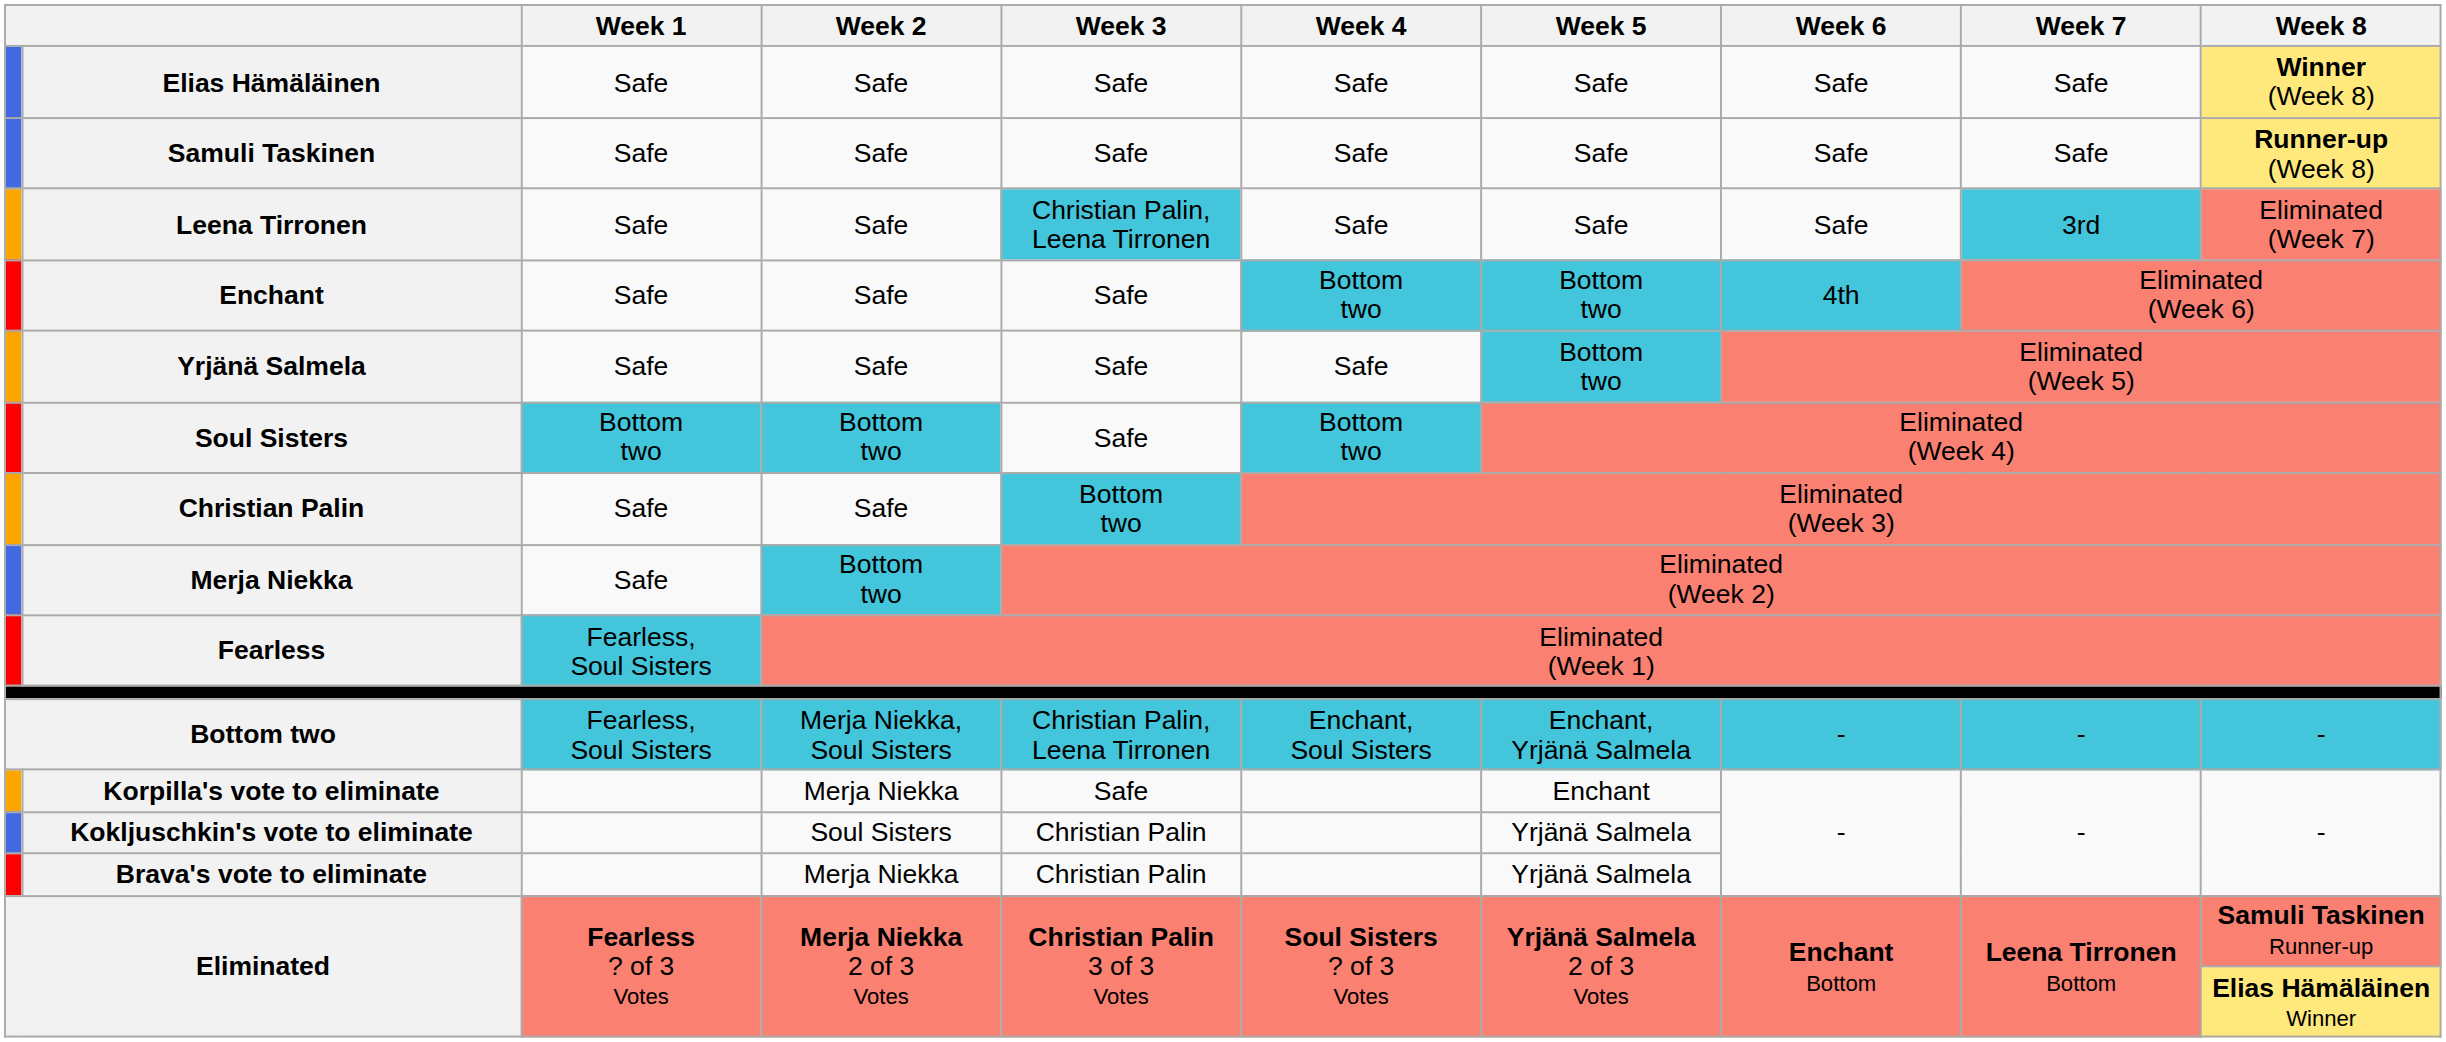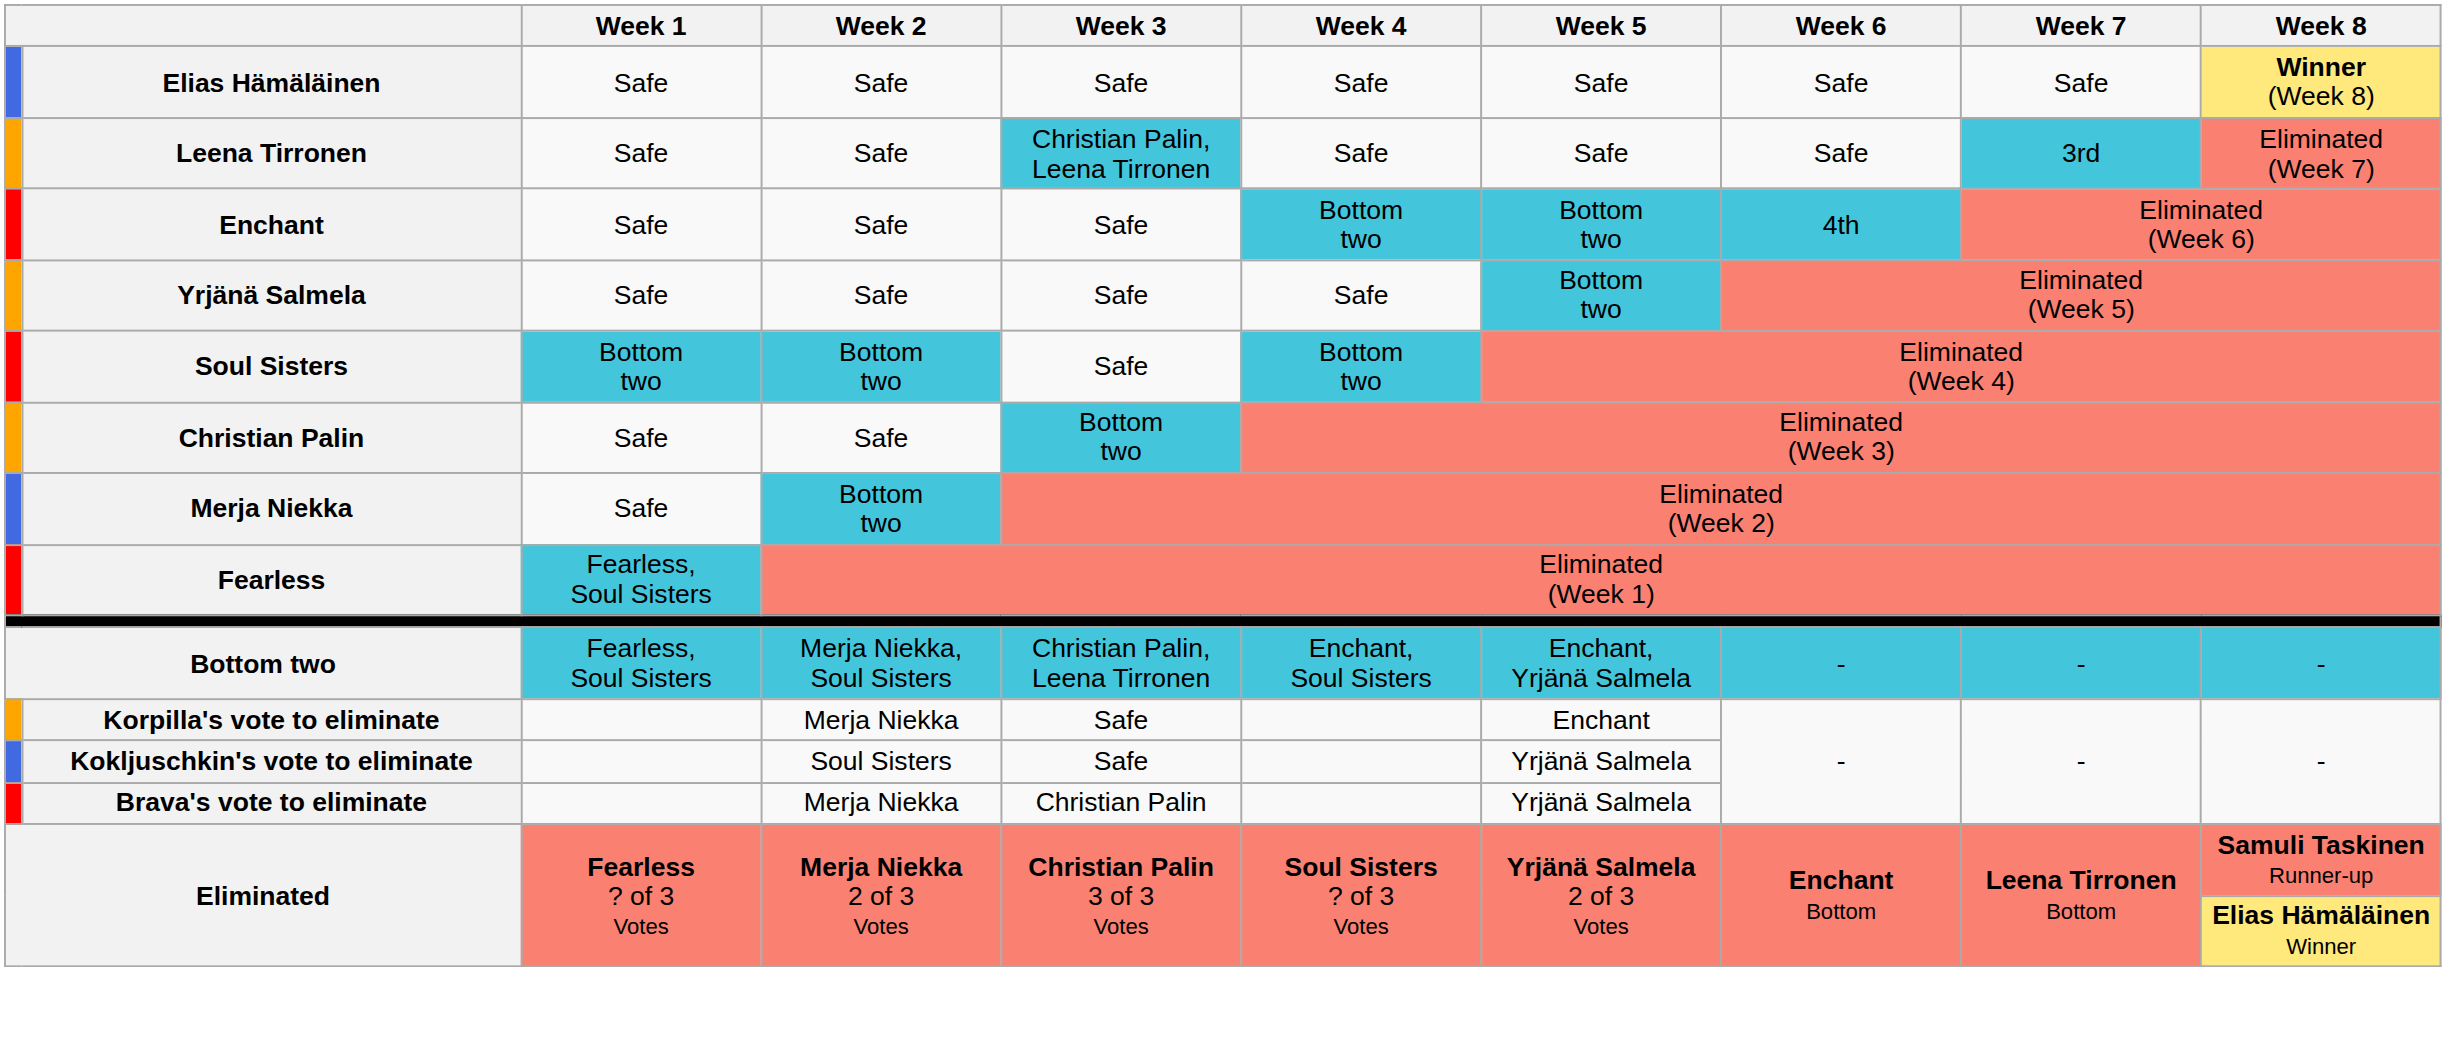 <table class="wikitable" style="text-align:center; font-size:85%">
 <tr>
 <th style="width:15%" colspan=2></th>
 <th style="width:7%">Week 1</th>
 <th style="width:7%">Week 2</th>
 <th style="width:7%">Week 3</th>
 <th style="width:7%">Week 4</th>
 <th style="width:7%">Week 5</th>
 <th style="width:7%">Week 6</th>
 <th style="width:7%">Week 7</th>
 <th style="width:7%">Week 8</th>
 </tr>
 <tr>
 <th style="background:#4169E1"></th>
 <th>Elias Hämäläinen</th>
 <td style="background:#">Safe</td>
 <td>Safe</td>
 <td style="background:#">Safe</td>
 <td>Safe</td>
 <td style="background:#">Safe</td>
 <td>Safe</td>
 <td>Safe</td>
 <td style="background:#FFE87C"><strong>Winner</strong><br>(Week 8)</td>
-</tr>
-<tr>
-<th style="background:#4169E1"></th>
-<th>Samuli Taskinen</th>
-<td>Safe</td>
-<td>Safe</td>
-<td>Safe</td>
-<td>Safe</td>
-<td>Safe</td>
-<td>Safe</td>
-<td style="background:#">Safe</td>
-<td style="background:#FFE87C"><strong>Runner-up</strong><br>(Week 8)</td>
 </tr>
 <tr>
 <th style="background:#FFA500"></th>
 <th>Leena Tirronen</th>
 <td>Safe</td>
 <td>Safe</td>
 <td style="background:#43C6DB">Christian Palin,<br>Leena Tirronen</td>
 <td>Safe</td>
 <td>Safe</td>
 <td>Safe</td>
 <td style="background:#43C6DB">3rd</td>
 <td style="background:#FA8072">Eliminated<br>(Week 7)</td>
 </tr>
 <tr>
 <th style="background:#FF0000"></th>
 <th>Enchant</th>
 <td>Safe</td>
 <td>Safe</td>
 <td>Safe</td>
 <td style="background:#43C6DB">Bottom<br>two</td>
 <td style="background:#43C6DB">Bottom<br>two</td>
 <td style="background:#43C6DB">4th</td>
 <td style="background:#FA8072" colspan=2>Eliminated<br>(Week 6)</td>
 </tr>
 <tr>
 <th style="background:#FFA500"></th>
 <th>Yrjänä Salmela</th>
 <td>Safe</td>
 <td>Safe</td>
 <td>Safe</td>
 <td>Safe</td>
 <td style="background:#43C6DB">Bottom<br>two</td>
 <td style="background:#FA8072" colspan=3>Eliminated<br>(Week 5)</td>
 </tr>
 <tr>
 <th style="background:#FF0000"></th>
 <th>Soul Sisters</th>
 <td style="background:#43C6DB">Bottom<br>two</td>
 <td style="background:#43C6DB">Bottom<br>two</td>
 <td>Safe</td>
 <td style="background:#43C6DB">Bottom<br>two</td>
 <td style="background:#FA8072" colspan=4>Eliminated<br>(Week 4)</td>
 </tr>
 <tr>
 <th style="background:#FFA500"></th>
 <th>Christian Palin</th>
 <td>Safe</td>
 <td>Safe</td>
 <td style="background:#43C6DB">Bottom<br>two</td>
 <td style="background:#FA8072" colspan=5>Eliminated<br>(Week 3)</td>
 </tr>
 <tr>
 <th style="background:#4169E1"></th>
 <th>Merja Niekka</th>
 <td>Safe</td>
 <td style="background:#43C6DB">Bottom<br>two</td>
 <td style="background:#FA8072" colspan=6>Eliminated<br>(Week 2)</td>
 </tr>
 <tr>
 <th style="background:#FF0000"></th>
 <th>Fearless</th>
 <td style="background:#43C6DB">Fearless,<br>Soul Sisters</td>
 <td style="background:#FA8072" colspan=7>Eliminated<br>(Week 1)</td>
 </tr>
 <tr>
 <td style="background:#000000" colspan=10></td>
 </tr>
 <tr>
 <th colspan=2>Bottom two</th>
 <td style="background:#43C6DB">Fearless,<br>Soul Sisters</td>
 <td style="background:#43C6DB">Merja Niekka,<br>Soul Sisters</td>
 <td style="background:#43C6DB">Christian Palin,<br>Leena Tirronen</td>
 <td style="background:#43C6DB">Enchant,<br>Soul Sisters</td>
 <td style="background:#43C6DB">Enchant,<br>Yrjänä Salmela</td>
 <td style="background:#43C6DB">-</td>
 <td style="background:#43C6DB">-</td>
 <td style="background:#43C6DB">-</td>
 </tr>
 <tr>
 <th style="background:#FFA500"></th>
 <th>Korpilla's vote to eliminate</th>
 <td></td>
 <td>Merja Niekka</td>
 <td>Safe</td>
 <td></td>
 <td>Enchant</td>
 <td rowspan=3>-</td>
 <td rowspan=3>-</td>
 <td rowspan=3>-</td>
 </tr>
 <tr>
 <th style="background:#4169E1"></th>
 <th>Kokljuschkin's vote to eliminate</th>
 <td></td>
 <td>Soul Sisters</td>
-<td>Christian Palin</td>
+<td>Safe</td>
 <td></td>
 <td>Yrjänä Salmela</td>
 </tr>
 <tr>
 <th style="background:#FF0000"></th>
 <th>Brava's vote to eliminate</th>
 <td></td>
 <td>Merja Niekka</td>
 <td>Christian Palin</td>
 <td></td>
 <td>Yrjänä Salmela</td>
 </tr>
 <tr>
 <th colspan=2 rowspan=2>Eliminated</th>
 <td style="background:#FA8072" rowspan=2><strong>Fearless</strong><br>? of 3<br><small>Votes</small></td>
 <td style="background:#FA8072" rowspan=2><strong>Merja Niekka</strong><br>2 of 3<br><small>Votes</small></td>
 <td style="background:#FA8072" rowspan=2><strong>Christian Palin</strong><br>3 of 3<br><small>Votes</small></td>
 <td style="background:#FA8072" rowspan=2><strong>Soul Sisters</strong><br>? of 3<br><small>Votes</small></td>
 <td style="background:#FA8072" rowspan=2><strong>Yrjänä Salmela</strong><br>2 of 3<br><small>Votes</small></td>
 <td style="background:#FA8072" rowspan=2><strong>Enchant</strong><br><small>Bottom</small></td>
 <td style="background:#FA8072" rowspan=2><strong>Leena Tirronen</strong><br><small>Bottom</small></td>
 <td style="background:#FA8072"><strong>Samuli Taskinen</strong><br><small>Runner-up</small></td>
 </tr>
 <tr>
 <td style="background:#FFE87C"><strong>Elias Hämäläinen</strong><br><small>Winner</small></td>
 </tr>
 </table>
